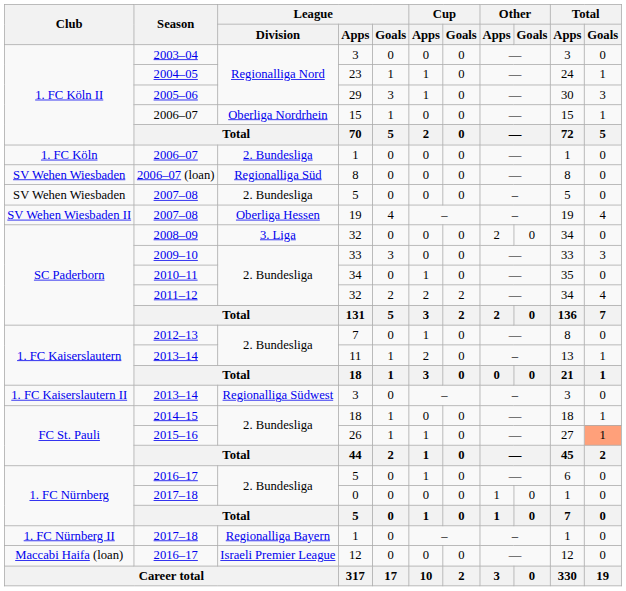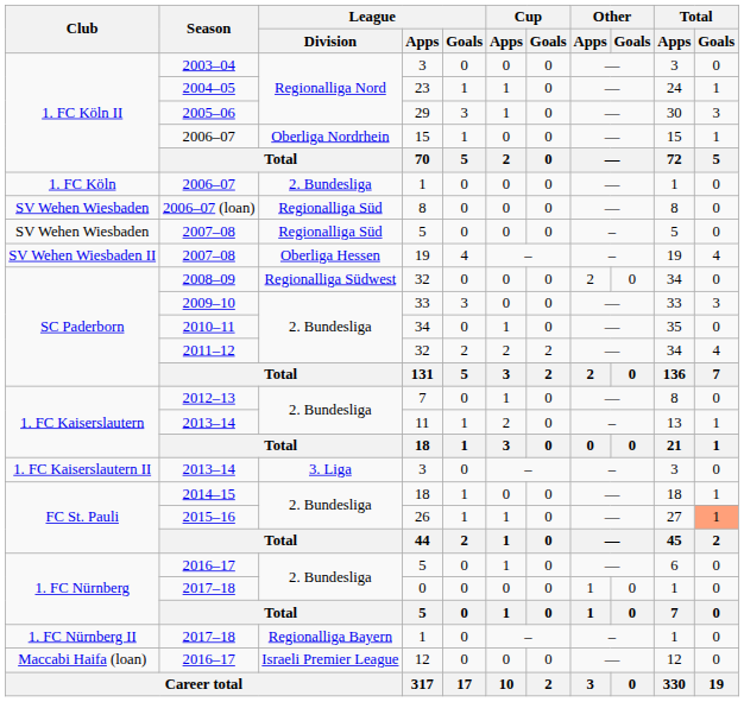 <table class="wikitable" style="text-align: center">
 <tr>
 <th rowspan="2">Club</th>
 <th rowspan="2">Season</th>
 <th colspan="3">League</th>
 <th colspan="2">Cup</th>
 <th colspan="2">Other</th>
 <th colspan="2">Total</th>
 </tr>
 <tr>
 <th>Division</th>
 <th>Apps</th>
 <th>Goals</th>
 <th>Apps</th>
 <th>Goals</th>
 <th>Apps</th>
 <th>Goals</th>
 <th>Apps</th>
 <th>Goals</th>
 </tr>
 <tr>
 <td rowspan="5"><a href='#'>1. FC Köln II</a></td>
 <td><a href='#'>2003–04</a></td>
 <td rowspan="3"><a href='#'>Regionalliga Nord</a></td>
 <td>3</td>
 <td>0</td>
 <td>0</td>
 <td>0</td>
 <td colspan="2">—</td>
 <td>3</td>
 <td>0</td>
 </tr>
 <tr>
 <td><a href='#'>2004–05</a></td>
 <td>23</td>
 <td>1</td>
 <td>1</td>
 <td>0</td>
 <td colspan="2">—</td>
 <td>24</td>
 <td>1</td>
 </tr>
 <tr>
 <td><a href='#'>2005–06</a></td>
 <td>29</td>
 <td>3</td>
 <td>1</td>
 <td>0</td>
 <td colspan="2">—</td>
 <td>30</td>
 <td>3</td>
 </tr>
 <tr>
 <td>2006–07</td>
 <td><a href='#'>Oberliga Nordrhein</a></td>
 <td>15</td>
 <td>1</td>
 <td>0</td>
 <td>0</td>
 <td colspan="2">—</td>
 <td>15</td>
 <td>1</td>
 </tr>
 <tr>
 <th colspan="2">Total</th>
 <th>70</th>
 <th>5</th>
 <th>2</th>
 <th>0</th>
 <th colspan="2">—</th>
 <th>72</th>
 <th>5</th>
 </tr>
 <tr>
 <td><a href='#'>1. FC Köln</a></td>
 <td><a href='#'>2006–07</a></td>
 <td><a href='#'>2. Bundesliga</a></td>
 <td>1</td>
 <td>0</td>
 <td>0</td>
 <td>0</td>
 <td colspan="2">—</td>
 <td>1</td>
 <td>0</td>
 </tr>
 <tr>
 <td><a href='#'>SV Wehen Wiesbaden</a></td>
 <td><a href='#'>2006–07</a> (loan)</td>
 <td><a href='#'>Regionalliga Süd</a></td>
 <td>8</td>
 <td>0</td>
 <td>0</td>
 <td>0</td>
 <td colspan="2">—</td>
 <td>8</td>
 <td>0</td>
 </tr>
 <tr>
 <td>SV Wehen Wiesbaden</td>
 <td><a href='#'>2007–08</a></td>
-<td>2. Bundesliga</td>
+<td><a href='#'>Regionalliga Süd</a></td>
 <td>5</td>
 <td>0</td>
 <td>0</td>
 <td>0</td>
 <td colspan="2">–</td>
 <td>5</td>
 <td>0</td>
 </tr>
 <tr>
 <td><a href='#'>SV Wehen Wiesbaden II</a></td>
 <td><a href='#'>2007–08</a></td>
 <td><a href='#'>Oberliga Hessen</a></td>
 <td>19</td>
 <td>4</td>
 <td colspan="2">–</td>
 <td colspan="2">–</td>
 <td>19</td>
 <td>4</td>
 </tr>
 <tr>
 <td rowspan="5"><a href='#'>SC Paderborn</a></td>
 <td><a href='#'>2008–09</a></td>
-<td><a href='#'>3. Liga</a></td>
+<td><a href='#'>Regionalliga Südwest</a></td>
 <td>32</td>
 <td>0</td>
 <td>0</td>
 <td>0</td>
 <td>2</td>
 <td>0</td>
 <td>34</td>
 <td>0</td>
 </tr>
 <tr>
 <td><a href='#'>2009–10</a></td>
 <td rowspan="3">2. Bundesliga</td>
 <td>33</td>
 <td>3</td>
 <td>0</td>
 <td>0</td>
 <td colspan="2">—</td>
 <td>33</td>
 <td>3</td>
 </tr>
 <tr>
 <td><a href='#'>2010–11</a></td>
 <td>34</td>
 <td>0</td>
 <td>1</td>
 <td>0</td>
 <td colspan="2">—</td>
 <td>35</td>
 <td>0</td>
 </tr>
 <tr>
 <td><a href='#'>2011–12</a></td>
 <td>32</td>
 <td>2</td>
 <td>2</td>
 <td>2</td>
 <td colspan="2">—</td>
 <td>34</td>
 <td>4</td>
 </tr>
 <tr>
 <th colspan="2">Total</th>
 <th>131</th>
 <th>5</th>
 <th>3</th>
 <th>2</th>
 <th>2</th>
 <th>0</th>
 <th>136</th>
 <th>7</th>
 </tr>
 <tr>
 <td rowspan="3"><a href='#'>1. FC Kaiserslautern</a></td>
 <td><a href='#'>2012–13</a></td>
 <td rowspan="2">2. Bundesliga</td>
 <td>7</td>
 <td>0</td>
 <td>1</td>
 <td>0</td>
 <td colspan="2">—</td>
 <td>8</td>
 <td>0</td>
 </tr>
 <tr>
 <td><a href='#'>2013–14</a></td>
 <td>11</td>
 <td>1</td>
 <td>2</td>
 <td>0</td>
 <td colspan="2">–</td>
 <td>13</td>
 <td>1</td>
 </tr>
 <tr>
 <th colspan="2">Total</th>
 <th>18</th>
 <th>1</th>
 <th>3</th>
 <th>0</th>
 <th>0</th>
 <th>0</th>
 <th>21</th>
 <th>1</th>
 </tr>
 <tr>
 <td><a href='#'>1. FC Kaiserslautern II</a></td>
 <td><a href='#'>2013–14</a></td>
-<td><a href='#'>Regionalliga Südwest</a></td>
+<td><a href='#'>3. Liga</a></td>
 <td>3</td>
 <td>0</td>
 <td colspan="2">–</td>
 <td colspan="2">–</td>
 <td>3</td>
 <td>0</td>
 </tr>
 <tr>
 <td rowspan="3"><a href='#'>FC St. Pauli</a></td>
 <td><a href='#'>2014–15</a></td>
 <td rowspan="2">2. Bundesliga</td>
 <td>18</td>
 <td>1</td>
 <td>0</td>
 <td>0</td>
 <td colspan="2">—</td>
 <td>18</td>
 <td>1</td>
 </tr>
 <tr>
 <td><a href='#'>2015–16</a></td>
 <td>26</td>
 <td>1</td>
 <td>1</td>
 <td>0</td>
 <td colspan="2">—</td>
 <td>27</td>
 <td style="background: lightsalmon;">1</td>
 </tr>
 <tr>
 <th colspan="2">Total</th>
 <th>44</th>
 <th>2</th>
 <th>1</th>
 <th>0</th>
 <th colspan="2">—</th>
 <th>45</th>
 <th>2</th>
 </tr>
 <tr>
 <td rowspan="3"><a href='#'>1. FC Nürnberg</a></td>
 <td><a href='#'>2016–17</a></td>
 <td rowspan="2">2. Bundesliga</td>
 <td>5</td>
 <td>0</td>
 <td>1</td>
 <td>0</td>
 <td colspan="2">—</td>
 <td>6</td>
 <td>0</td>
 </tr>
 <tr>
 <td><a href='#'>2017–18</a></td>
 <td>0</td>
 <td>0</td>
 <td>0</td>
 <td>0</td>
 <td>1</td>
 <td>0</td>
 <td>1</td>
 <td>0</td>
 </tr>
 <tr>
 <th colspan="2">Total</th>
 <th>5</th>
 <th>0</th>
 <th>1</th>
 <th>0</th>
 <th>1</th>
 <th>0</th>
 <th>7</th>
 <th>0</th>
 </tr>
 <tr>
 <td><a href='#'>1. FC Nürnberg II</a></td>
 <td><a href='#'>2017–18</a></td>
 <td><a href='#'>Regionalliga Bayern</a></td>
 <td>1</td>
 <td>0</td>
 <td colspan="2">–</td>
 <td colspan="2">–</td>
 <td>1</td>
 <td>0</td>
 </tr>
 <tr>
 <td><a href='#'>Maccabi Haifa</a> (loan)</td>
 <td><a href='#'>2016–17</a></td>
 <td><a href='#'>Israeli Premier League</a></td>
 <td>12</td>
 <td>0</td>
 <td>0</td>
 <td>0</td>
 <td colspan="2">—</td>
 <td>12</td>
 <td>0</td>
 </tr>
 <tr>
 <th colspan="3">Career total</th>
 <th>317</th>
 <th>17</th>
 <th>10</th>
 <th>2</th>
 <th>3</th>
 <th>0</th>
 <th>330</th>
 <th>19</th>
 </tr>
 </table>
